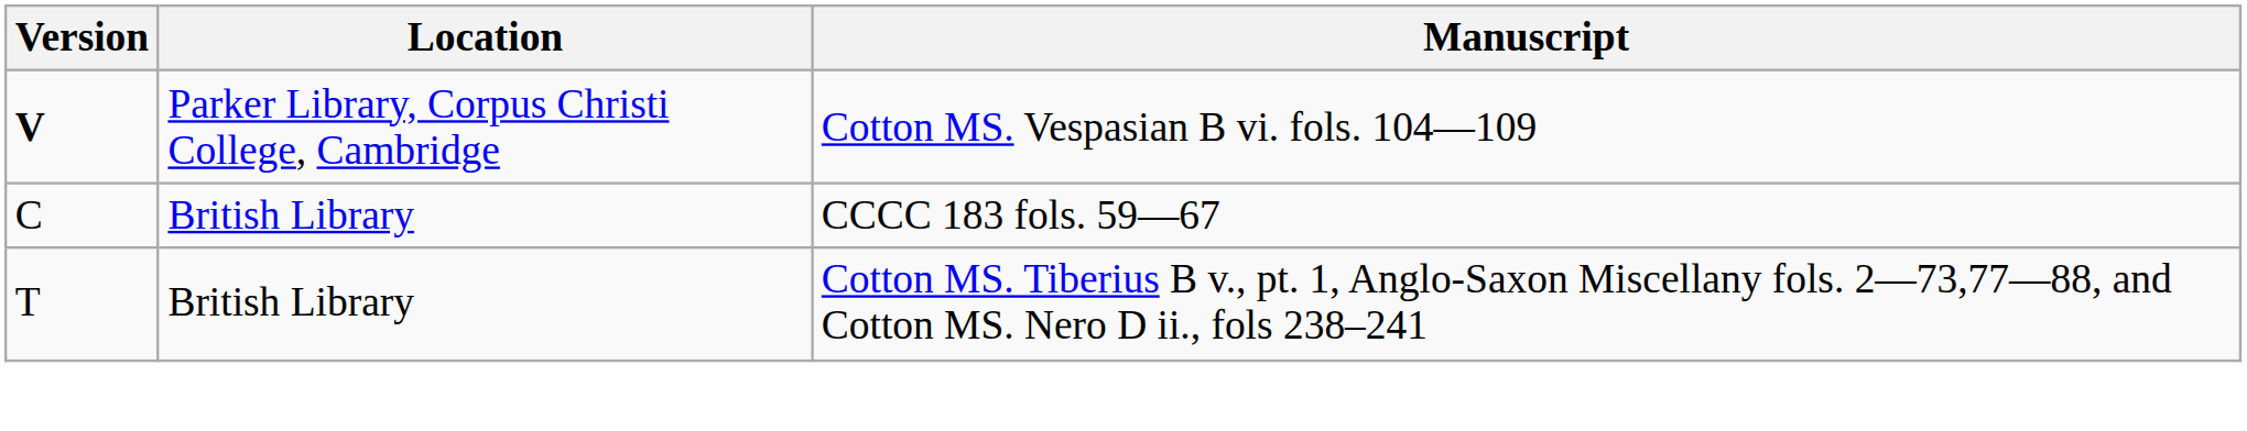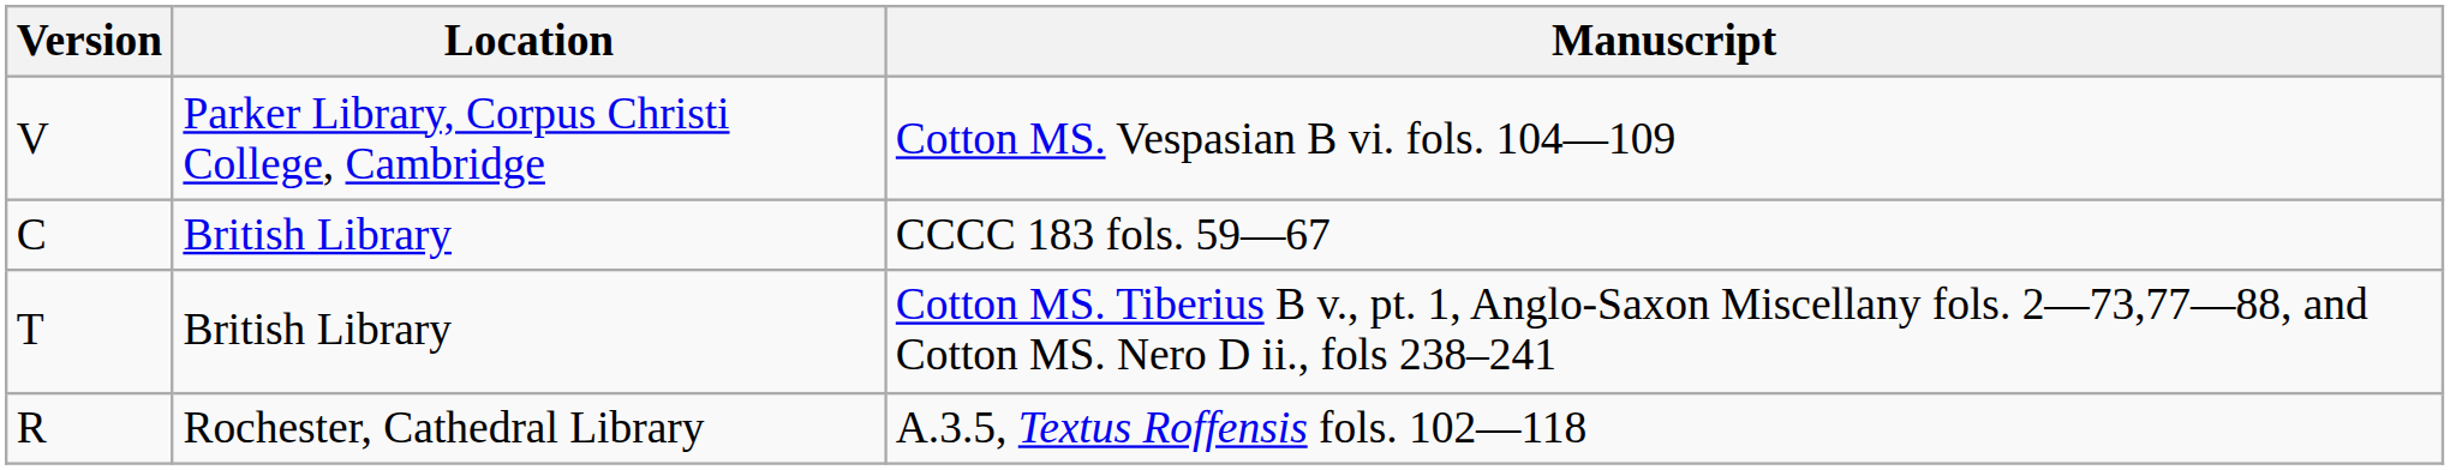 <table class="wikitable">
 <tr>
 <th>Version</th>
 <th>Location</th>
 <th>Manuscript</th>
 </tr>
 <tr>
-<td><strong>V</strong></td>
+<td>V</td>
 <td><a href='#'>Parker Library, Corpus Christi College</a>, <a href='#'>Cambridge</a></td>
 <td><a href='#'>Cotton MS.</a> Vespasian B vi. fols. 104—109</td>
 </tr>
 <tr>
 <td>C</td>
 <td><a href='#'>British Library</a></td>
 <td>CCCC 183 fols. 59—67</td>
 </tr>
 <tr>
 <td>T</td>
 <td>British Library</td>
 <td><a href='#'>Cotton MS. Tiberius</a> B v., pt. 1, Anglo-Saxon Miscellany fols. 2—73,77—88, and Cotton MS. Nero D ii., fols 238–241</td>
 </tr>
+<tr>
+<td>R</td>
+<td>Rochester, Cathedral Library</td>
+<td>A.3.5, <em><a href='#'>Textus Roffensis</a></em> fols. 102—118</td>
+</tr>
 </table>
